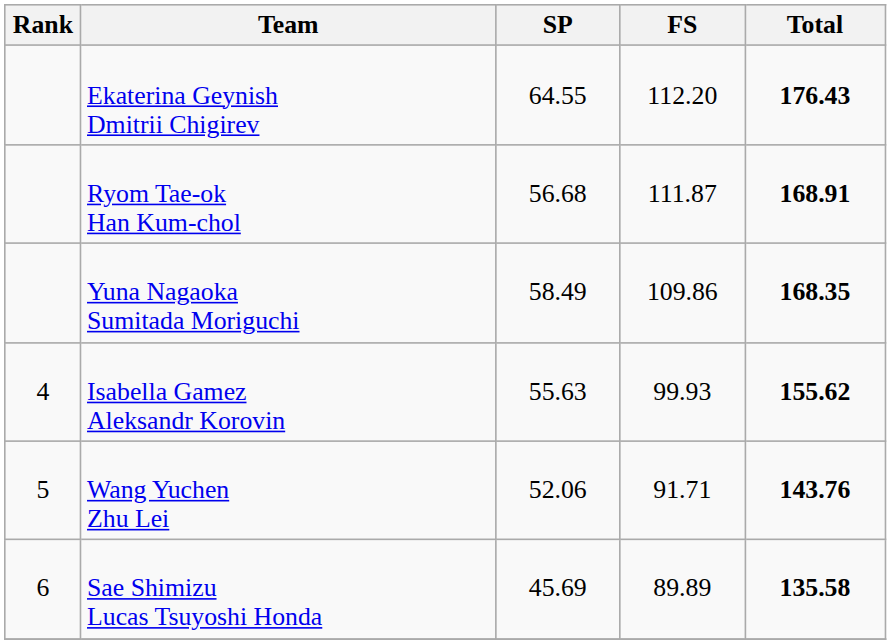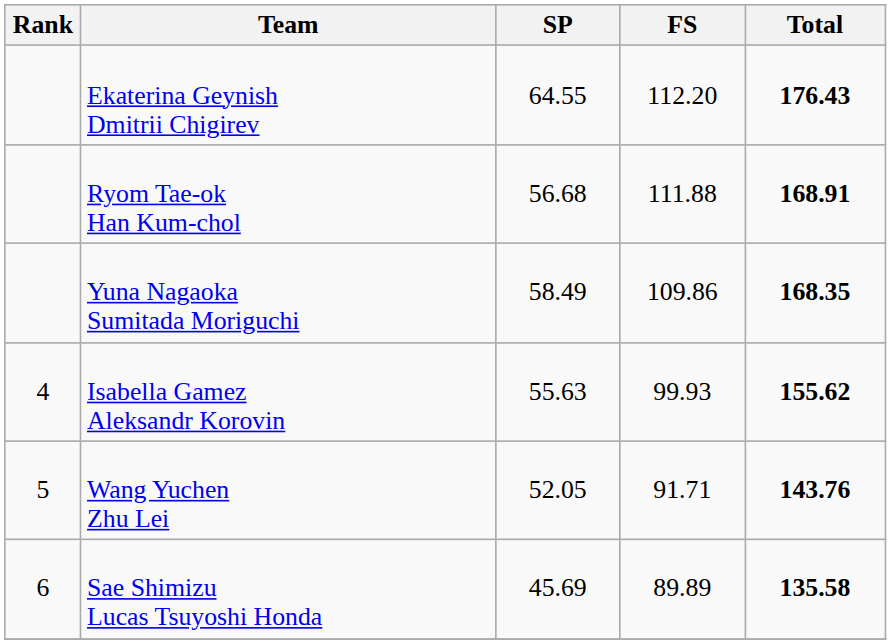 <table class=wikitable style="text-align:center">
 <tr>
 <th width=40>Rank</th>
 <th width=250>Team</th>
 <th width=70>SP</th>
 <th width=70>FS</th>
 <th width=80>Total</th>
 </tr>
 <tr>
 <td></td>
 <td align=left><br><a href='#'>Ekaterina Geynish</a><br><a href='#'>Dmitrii Chigirev</a></td>
 <td>64.55</td>
 <td>112.20</td>
 <td><strong>176.43</strong></td>
 </tr>
 <tr>
 <td></td>
 <td align=left><br><a href='#'>Ryom Tae-ok</a><br><a href='#'>Han Kum-chol</a></td>
 <td>56.68</td>
-<td>111.87</td>
+<td>111.88</td>
 <td><strong>168.91</strong></td>
 </tr>
 <tr>
 <td></td>
 <td align=left><br><a href='#'>Yuna Nagaoka</a><br><a href='#'>Sumitada Moriguchi</a></td>
 <td>58.49</td>
 <td>109.86</td>
 <td><strong>168.35</strong></td>
 </tr>
 <tr>
 <td>4</td>
 <td align=left><br><a href='#'>Isabella Gamez</a><br><a href='#'>Aleksandr Korovin</a></td>
 <td>55.63</td>
 <td>99.93</td>
 <td><strong>155.62</strong></td>
 </tr>
 <tr>
 <td>5</td>
 <td align=left><br><a href='#'>Wang Yuchen</a><br><a href='#'>Zhu Lei</a></td>
-<td>52.06</td>
+<td>52.05</td>
 <td>91.71</td>
 <td><strong>143.76</strong></td>
 </tr>
 <tr>
 <td>6</td>
 <td align=left><br><a href='#'>Sae Shimizu</a><br><a href='#'>Lucas Tsuyoshi Honda</a></td>
 <td>45.69</td>
 <td>89.89</td>
 <td><strong>135.58</strong></td>
 </tr>
 <tr>
 </tr>
 </table>
